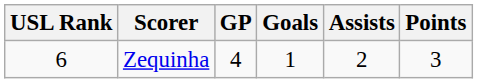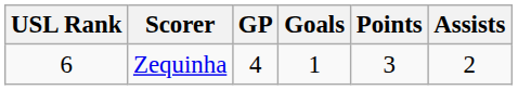 <table class="wikitable">
 <tr>
 <th>USL Rank</th>
 <th>Scorer</th>
 <th>GP</th>
 <th>Goals</th>
+<th>Points</th>
 <th>Assists</th>
-<th>Points</th>
 </tr>
 <tr>
 <td align=center>6</td>
 <td><a href='#'>Zequinha</a></td>
 <td align=center>4</td>
 <td align=center>1</td>
+<td align=center>3</td>
 <td align=center>2</td>
-<td align=center>3</td>
 </tr>
 </table>
